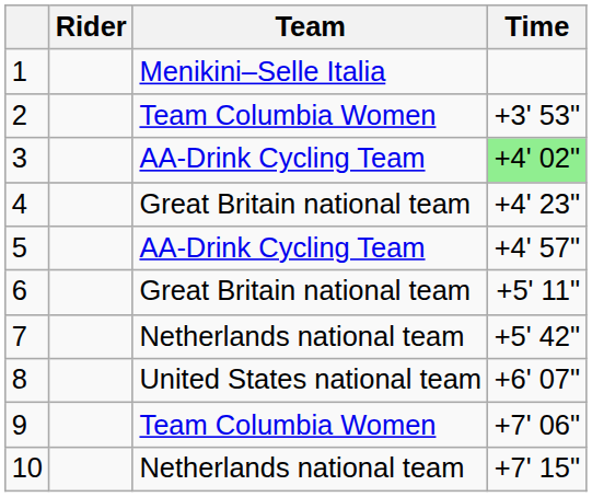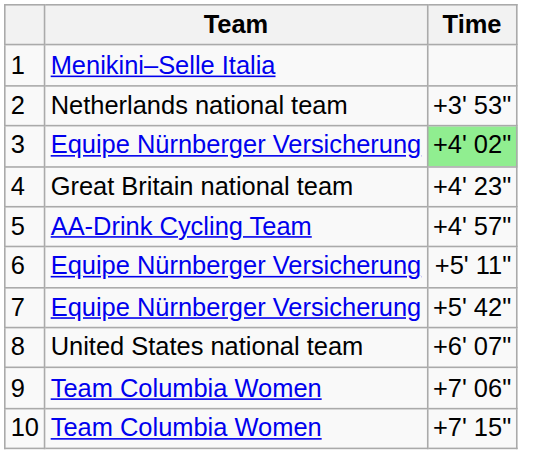 <table class="wikitable">
 <tr>
 <th></th>
-<th>Rider</th>
 <th>Team</th>
 <th>Time</th>
 </tr>
 <tr>
 <td>1</td>
-<td></td>
 <td><a href='#'>Menikini–Selle Italia</a></td>
 <td align="right"></td>
 </tr>
 <tr>
 <td>2</td>
-<td></td>
-<td><a href='#'>Team Columbia Women</a></td>
+<td>Netherlands national team</td>
 <td align="right">+3' 53"</td>
 </tr>
 <tr>
 <td>3</td>
-<td></td>
-<td><a href='#'>AA-Drink Cycling Team</a></td>
+<td><a href='#'>Equipe Nürnberger Versicherung</a></td>
 <td align="right" style="background: lightgreen;">+4' 02"</td>
 </tr>
 <tr>
 <td>4</td>
-<td></td>
 <td>Great Britain national team</td>
 <td align="right">+4' 23"</td>
 </tr>
 <tr>
 <td>5</td>
-<td></td>
 <td><a href='#'>AA-Drink Cycling Team</a></td>
 <td align="right">+4' 57"</td>
 </tr>
 <tr>
 <td>6</td>
-<td></td>
-<td>Great Britain national team</td>
+<td><a href='#'>Equipe Nürnberger Versicherung</a></td>
 <td align="right">+5' 11"</td>
 </tr>
 <tr>
 <td>7</td>
-<td></td>
-<td>Netherlands national team</td>
+<td><a href='#'>Equipe Nürnberger Versicherung</a></td>
 <td align="right">+5' 42"</td>
 </tr>
 <tr>
 <td>8</td>
-<td></td>
 <td>United States national team</td>
 <td align="right">+6' 07"</td>
 </tr>
 <tr>
 <td>9</td>
-<td></td>
 <td><a href='#'>Team Columbia Women</a></td>
 <td align="right">+7' 06"</td>
 </tr>
 <tr>
 <td>10</td>
-<td></td>
-<td>Netherlands national team</td>
+<td><a href='#'>Team Columbia Women</a></td>
 <td align="right">+7' 15"</td>
 </tr>
 </table>
